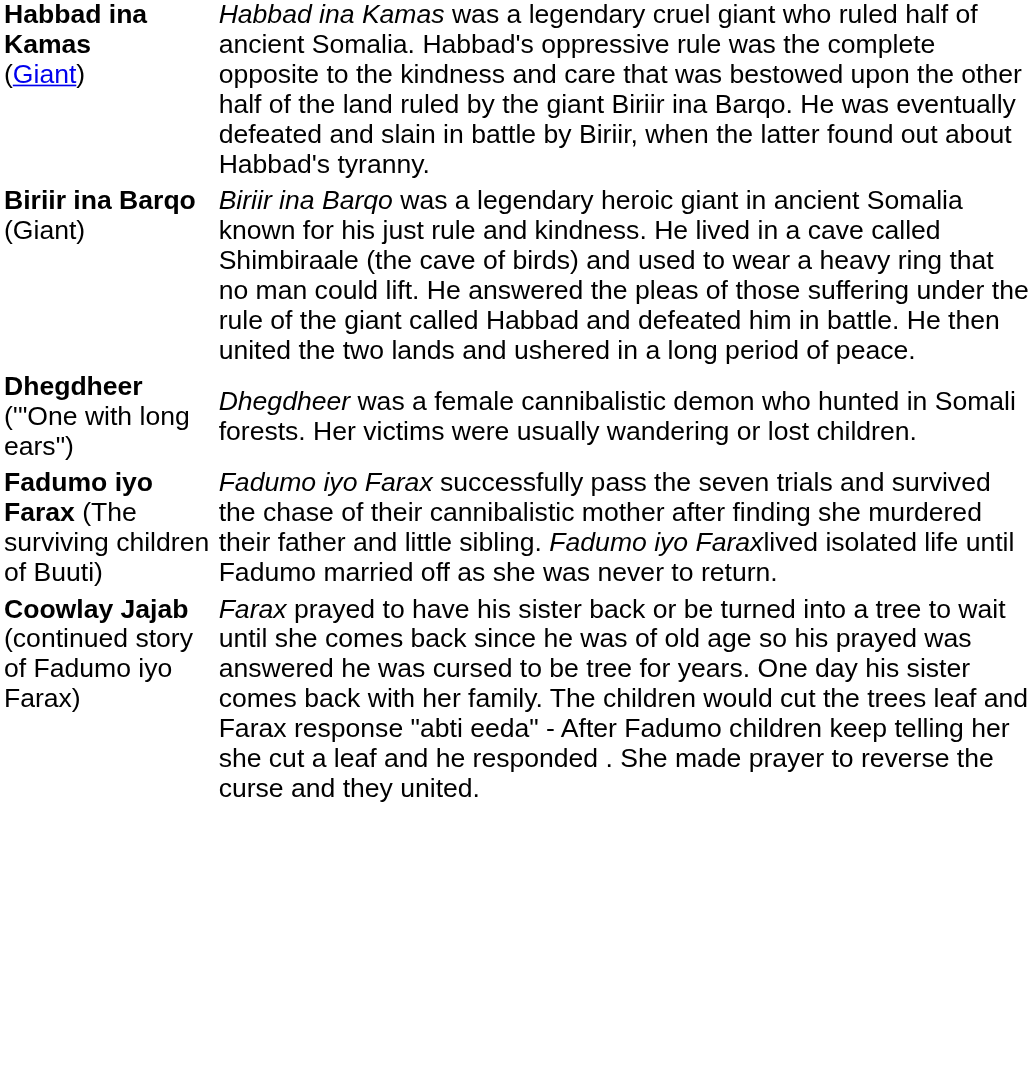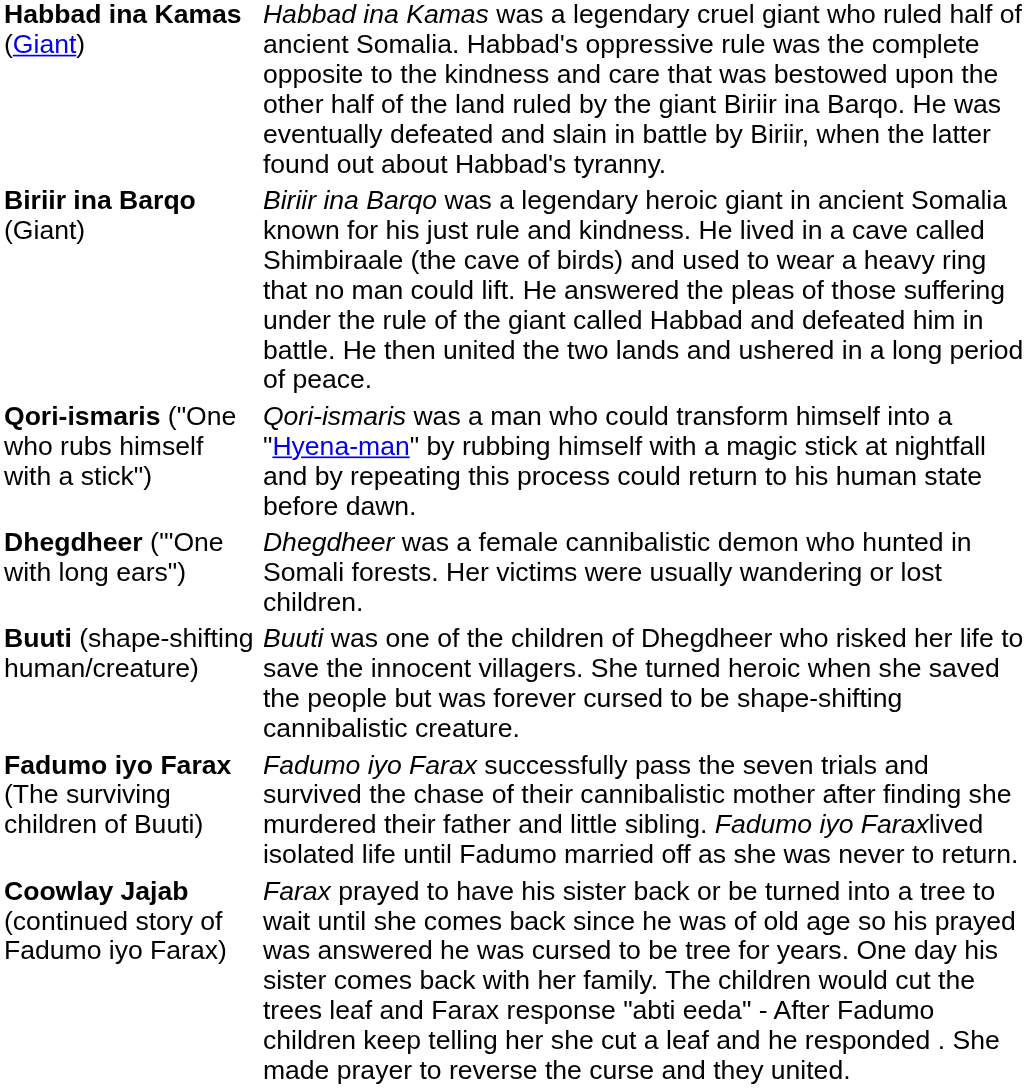 <table border=0>
 <tr>
 <td valign=top><strong>Habbad ina Kamas</strong><br>(<a href='#'>Giant</a>)</td>
 <td><em>Habbad ina Kamas</em> was a legendary cruel giant who ruled half of ancient Somalia. Habbad's oppressive rule was the complete opposite to the kindness and care that was bestowed upon the other half of the land ruled by the giant Biriir ina Barqo. He was eventually defeated and slain in battle by Biriir, when the latter found out about Habbad's tyranny.</td>
 </tr>
 <tr>
 <td valign=top><strong>Biriir ina Barqo</strong><br>(Giant)</td>
 <td><em>Biriir ina Barqo</em> was a legendary heroic giant in ancient Somalia known for his just rule and kindness. He lived in a cave called Shimbiraale (the cave of birds) and used to wear a heavy ring that no man could lift. He answered the pleas of those suffering under the rule of the giant called Habbad and defeated him in battle. He then united the two lands and ushered in a long period of peace.</td>
 </tr>
 <tr>
+<td valign=top><strong>Qori-ismaris</strong> ("One who rubs himself with a stick")</td>
+<td><em>Qori-ismaris</em> was a man who could transform himself into a "<a href='#'>Hyena-man</a>" by rubbing himself with a magic stick at nightfall and by repeating this process could return to his human state before dawn.</td>
+</tr>
+<tr>
 <td valign=top><strong>Dhegdheer</strong> ('"One with long ears")</td>
 <td><em>Dhegdheer</em> was a female cannibalistic demon who hunted in Somali forests. Her victims were usually wandering or lost children.</td>
+</tr>
+<tr>
+<td valign=top><strong>Buuti</strong> (shape-shifting human/creature)</td>
+<td><em>Buuti</em> was one of the children of Dhegdheer who risked her life to save the innocent villagers. She turned heroic when she saved the people but was forever cursed to be shape-shifting cannibalistic creature.</td>
 </tr>
 <tr>
 <td valign=top><strong>Fadumo iyo Farax </strong>(The surviving children of Buuti)</td>
 <td><em>Fadumo iyo Farax</em> successfully pass the seven trials and survived the chase of their cannibalistic mother after finding she murdered their father and little sibling. <em>Fadumo iyo Farax</em>lived isolated life until Fadumo married off as she was never to return.</td>
 </tr>
 <tr>
 <td valign=top><strong>Coowlay Jajab </strong>(continued story of Fadumo iyo Farax)</td>
 <td><em>Farax</em> prayed to have his sister back or be turned into a tree to wait until she comes back since he was of old age so his prayed was answered he was cursed to be tree for years. One day his sister comes back with her family. The children would cut the trees leaf and Farax response "abti eeda" - After Fadumo children keep telling her she cut a leaf and he responded . She made prayer to reverse the curse and they united.</td>
 </tr>
 </table>
